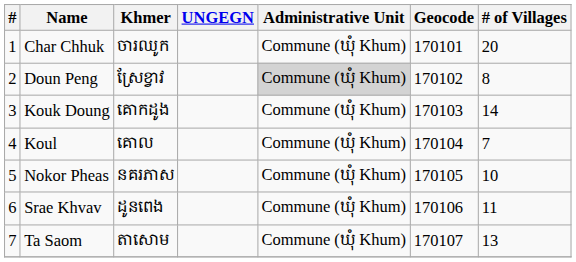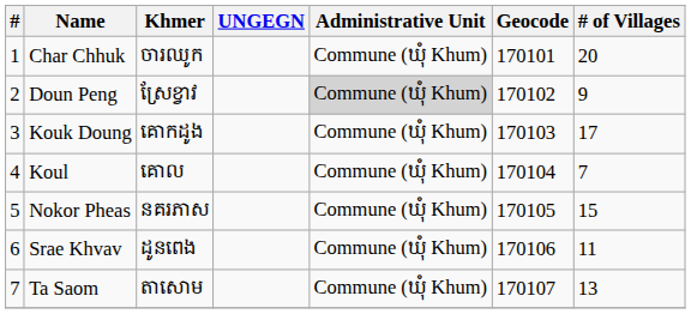 <table class="wikitable sortable">
 <tr>
 <th>#</th>
 <th>Name</th>
 <th>Khmer</th>
 <th><a href='#'>UNGEGN</a></th>
 <th>Administrative Unit</th>
 <th>Geocode</th>
 <th># of Villages</th>
 </tr>
 <tr>
 <td>1</td>
 <td>Char Chhuk</td>
 <td>ចារឈូក</td>
 <td></td>
 <td>Commune (ឃុំ Khum)</td>
 <td>170101</td>
 <td>20</td>
 </tr>
 <tr>
 <td>2</td>
 <td>Doun Peng</td>
 <td>ស្រែខ្វាវ</td>
 <td></td>
 <td style="background: lightgrey;">Commune (ឃុំ Khum)</td>
 <td>170102</td>
-<td>8</td>
+<td>9</td>
 </tr>
 <tr>
 <td>3</td>
 <td>Kouk Doung</td>
 <td>គោកដូង</td>
 <td></td>
 <td>Commune (ឃុំ Khum)</td>
 <td>170103</td>
-<td>14</td>
+<td>17</td>
 </tr>
 <tr>
 <td>4</td>
 <td>Koul</td>
 <td>គោល</td>
 <td></td>
 <td>Commune (ឃុំ Khum)</td>
 <td>170104</td>
 <td>7</td>
 </tr>
 <tr>
 <td>5</td>
 <td>Nokor Pheas</td>
 <td>នគរភាស</td>
 <td></td>
 <td>Commune (ឃុំ Khum)</td>
 <td>170105</td>
-<td>10</td>
+<td>15</td>
 </tr>
 <tr>
 <td>6</td>
 <td>Srae Khvav</td>
 <td>ដូនពេង</td>
 <td></td>
 <td>Commune (ឃុំ Khum)</td>
 <td>170106</td>
 <td>11</td>
 </tr>
 <tr>
 <td>7</td>
 <td>Ta Saom</td>
 <td>តាសោម</td>
 <td></td>
 <td>Commune (ឃុំ Khum)</td>
 <td>170107</td>
 <td>13</td>
 </tr>
 <tr>
 </tr>
 </table>
